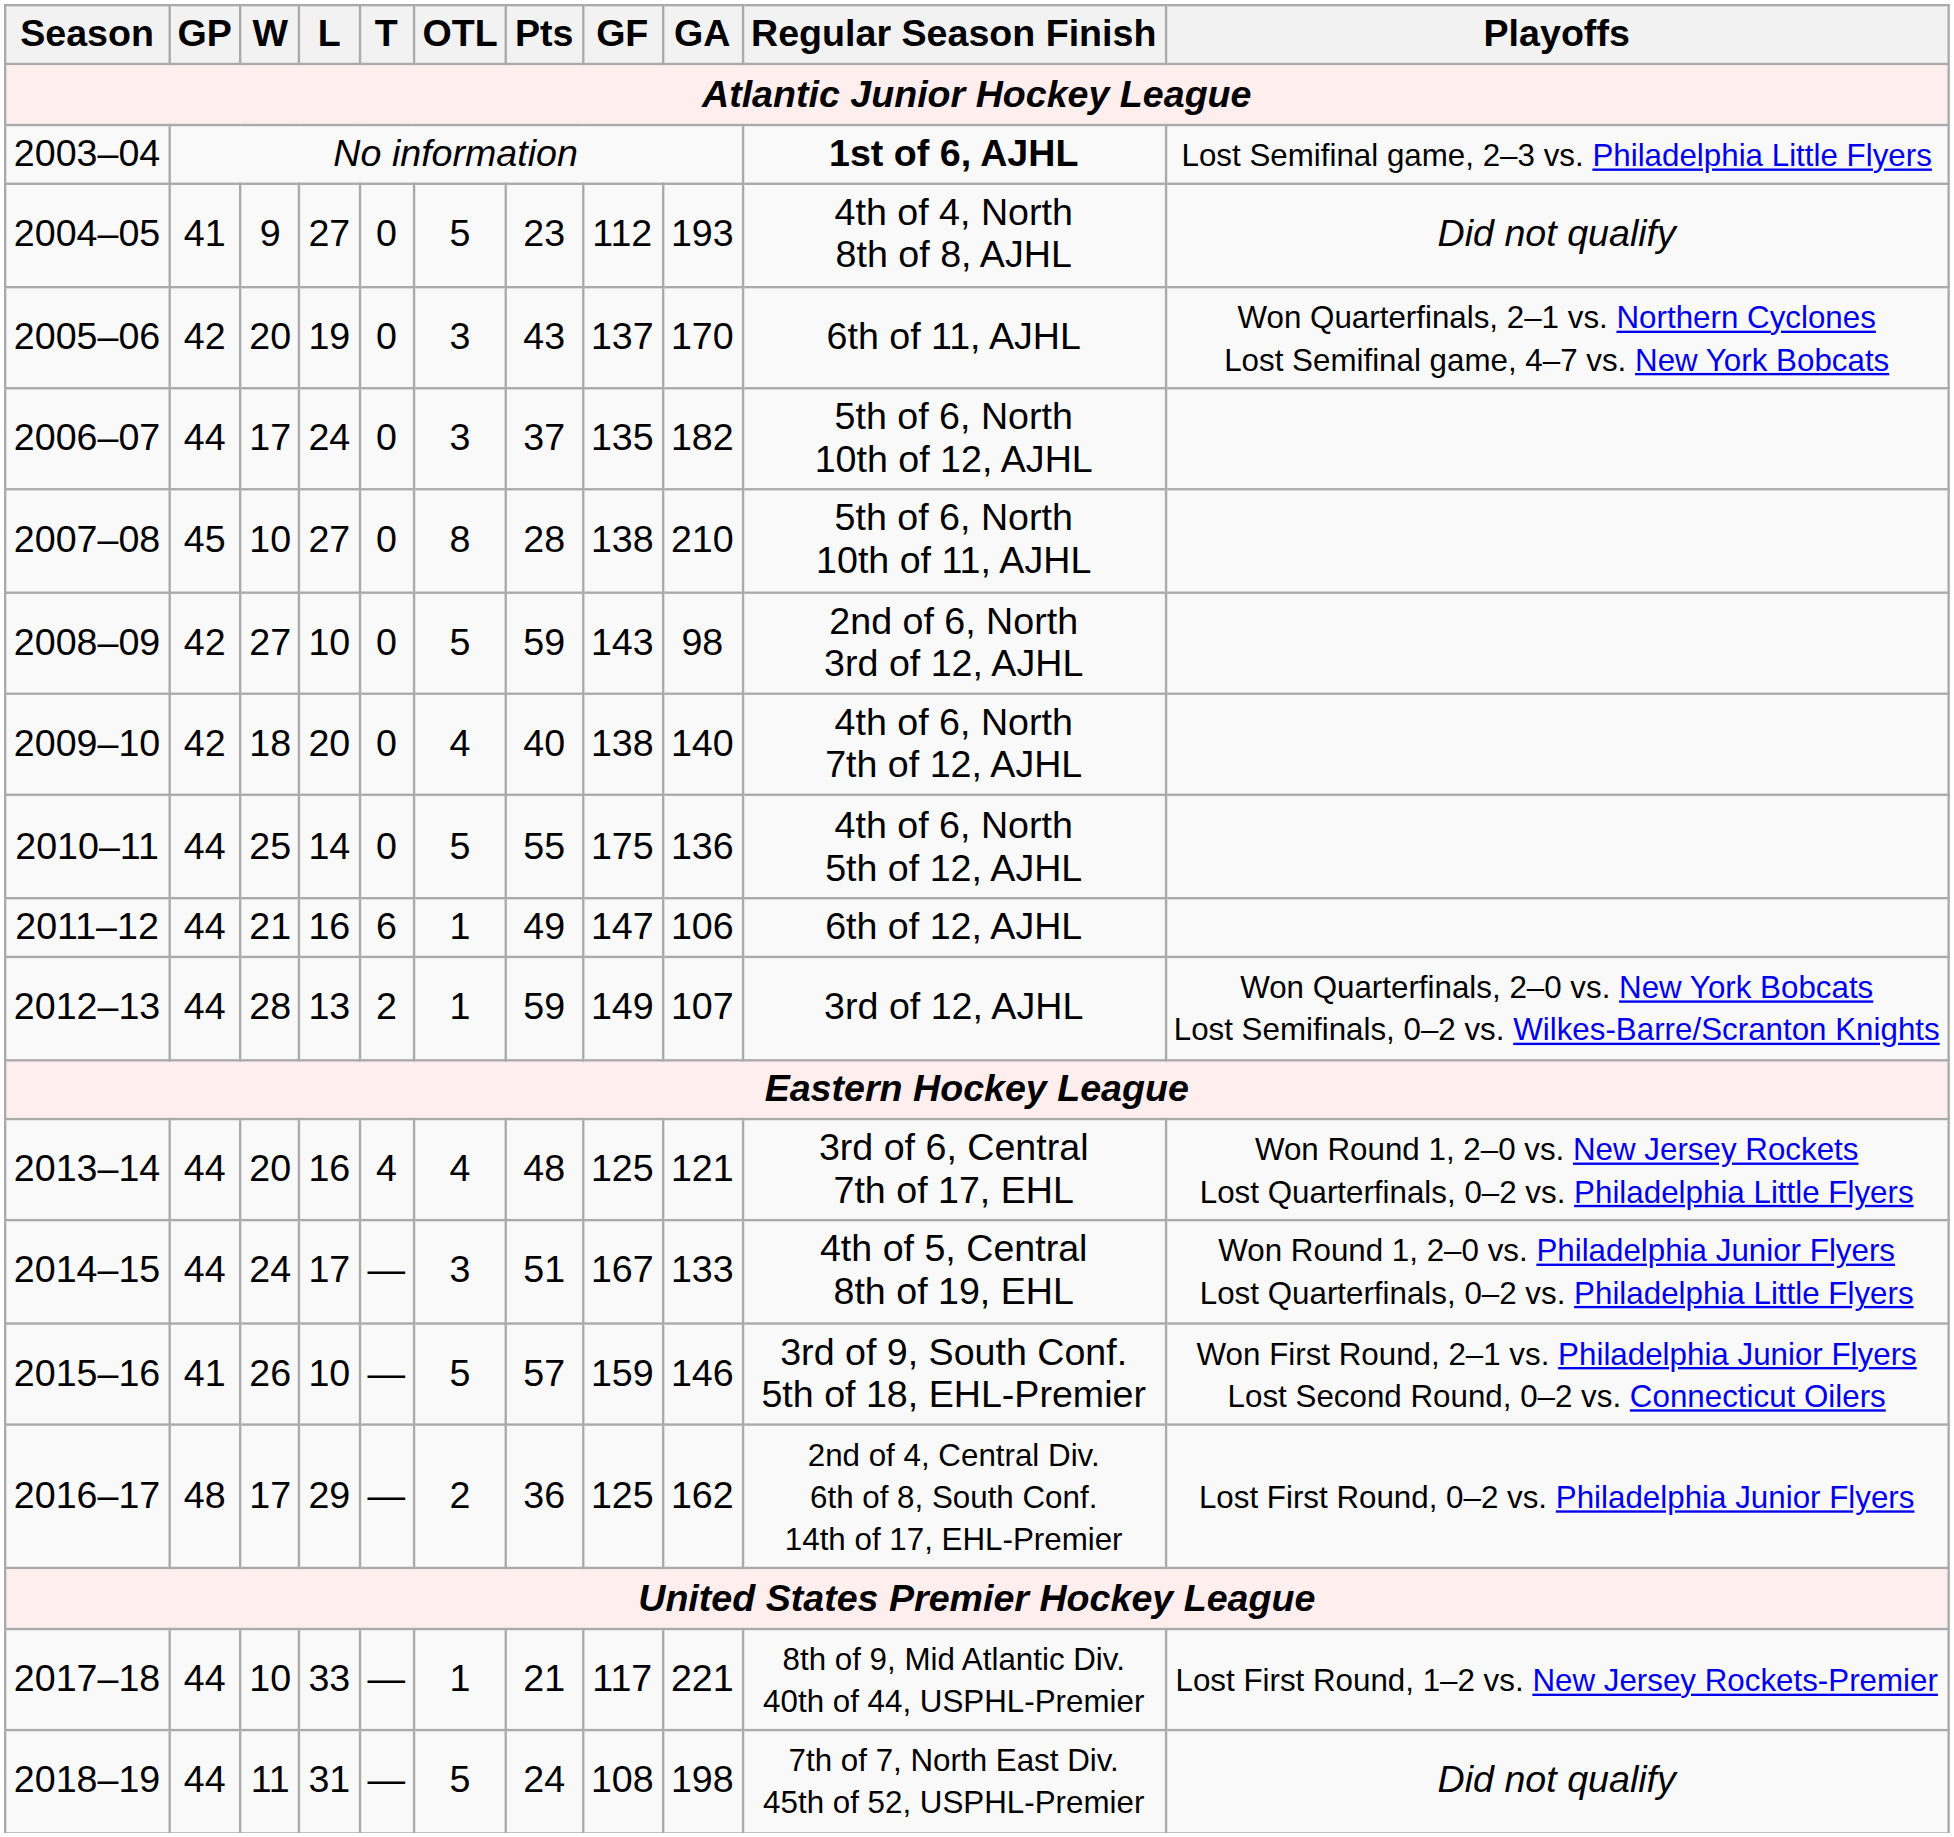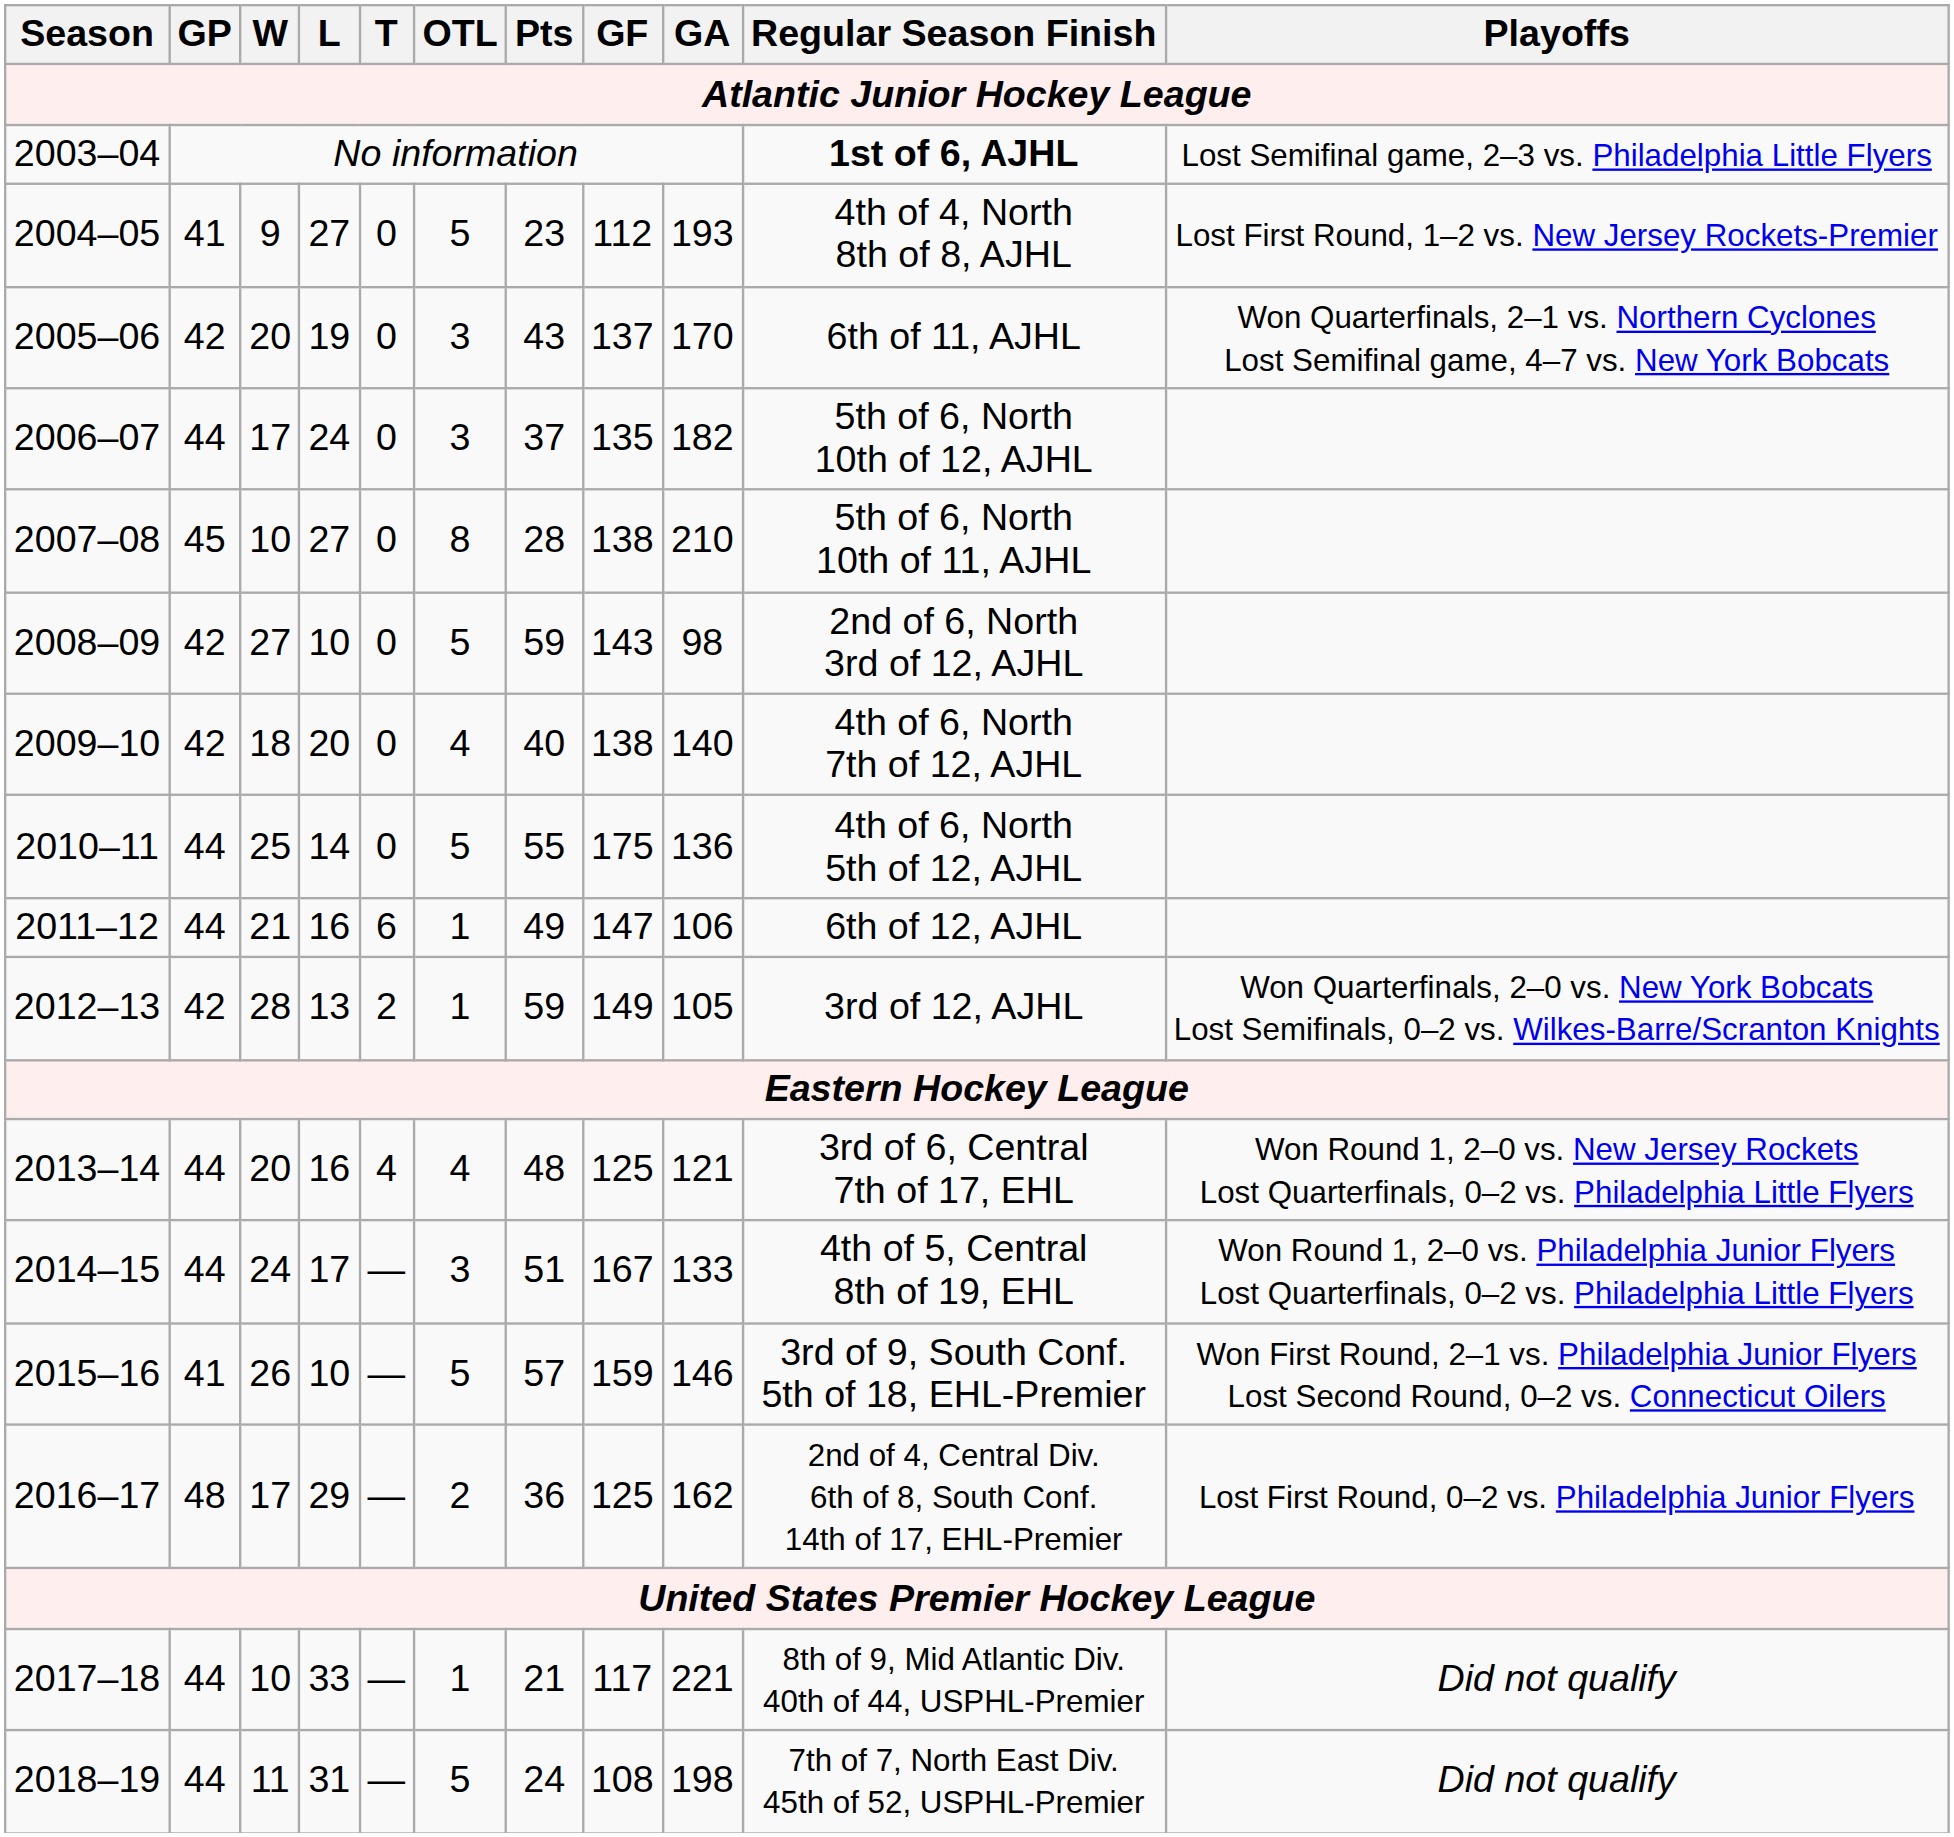 <table class="wikitable" style="text-align:center">
 <tr>
 <th>Season</th>
 <th>GP</th>
 <th>W</th>
 <th>L</th>
 <th>T</th>
 <th>OTL</th>
 <th>Pts</th>
 <th>GF</th>
 <th>GA</th>
 <th>Regular Season Finish</th>
 <th>Playoffs</th>
 </tr>
 <tr align="center" bgcolor="#ffeeee">
 <td colspan="11"><strong><em>Atlantic Junior Hockey League</em></strong></td>
 </tr>
 <tr>
 <td>2003–04</td>
 <td colspan=8><em>No information</em></td>
 <td><strong>1st of 6, AJHL</strong></td>
 <td><small>Lost Semifinal game, 2–3 vs. <a href='#'>Philadelphia Little Flyers</a></small></td>
 </tr>
 <tr>
 <td>2004–05</td>
 <td>41</td>
 <td>9</td>
 <td>27</td>
 <td>0</td>
 <td>5</td>
 <td>23</td>
 <td>112</td>
 <td>193</td>
 <td>4th of 4, North<br>8th of 8, AJHL</td>
-<td><em>Did not qualify</em></td>
+<td><small>Lost First Round, 1–2 vs. <a href='#'>New Jersey Rockets-Premier</a></small></td>
 </tr>
 <tr>
 <td>2005–06</td>
 <td>42</td>
 <td>20</td>
 <td>19</td>
 <td>0</td>
 <td>3</td>
 <td>43</td>
 <td>137</td>
 <td>170</td>
 <td>6th of 11, AJHL</td>
 <td><small>Won Quarterfinals, 2–1 vs. <a href='#'>Northern Cyclones</a><br>Lost Semifinal game, 4–7 vs. <a href='#'>New York Bobcats</a></small></td>
 </tr>
 <tr>
 <td>2006–07</td>
 <td>44</td>
 <td>17</td>
 <td>24</td>
 <td>0</td>
 <td>3</td>
 <td>37</td>
 <td>135</td>
 <td>182</td>
 <td>5th of 6, North<br>10th of 12, AJHL</td>
 <td></td>
 </tr>
 <tr>
 <td>2007–08</td>
 <td>45</td>
 <td>10</td>
 <td>27</td>
 <td>0</td>
 <td>8</td>
 <td>28</td>
 <td>138</td>
 <td>210</td>
 <td>5th of 6, North<br>10th of 11, AJHL</td>
 <td></td>
 </tr>
 <tr>
 <td>2008–09</td>
 <td>42</td>
 <td>27</td>
 <td>10</td>
 <td>0</td>
 <td>5</td>
 <td>59</td>
 <td>143</td>
 <td>98</td>
 <td>2nd of 6, North<br>3rd of 12, AJHL</td>
 <td></td>
 </tr>
 <tr>
 <td>2009–10</td>
 <td>42</td>
 <td>18</td>
 <td>20</td>
 <td>0</td>
 <td>4</td>
 <td>40</td>
 <td>138</td>
 <td>140</td>
 <td>4th of 6, North<br>7th of 12, AJHL</td>
 <td></td>
 </tr>
 <tr>
 <td>2010–11</td>
 <td>44</td>
 <td>25</td>
 <td>14</td>
 <td>0</td>
 <td>5</td>
 <td>55</td>
 <td>175</td>
 <td>136</td>
 <td>4th of 6, North<br>5th of 12, AJHL</td>
 <td></td>
 </tr>
 <tr>
 <td>2011–12</td>
 <td>44</td>
 <td>21</td>
 <td>16</td>
 <td>6</td>
 <td>1</td>
 <td>49</td>
 <td>147</td>
 <td>106</td>
 <td>6th of 12, AJHL</td>
 <td></td>
 </tr>
 <tr>
 <td>2012–13</td>
-<td>44</td>
+<td>42</td>
 <td>28</td>
 <td>13</td>
 <td>2</td>
 <td>1</td>
 <td>59</td>
 <td>149</td>
-<td>107</td>
+<td>105</td>
 <td>3rd of 12, AJHL</td>
 <td><small>Won Quarterfinals, 2–0 vs. <a href='#'>New York Bobcats</a><br>Lost Semifinals, 0–2 vs. <a href='#'>Wilkes-Barre/Scranton Knights</a></small></td>
 </tr>
 <tr align="center" bgcolor="#ffeeee">
 <td colspan="11"><strong><em>Eastern Hockey League</em></strong></td>
 </tr>
 <tr>
 <td>2013–14</td>
 <td>44</td>
 <td>20</td>
 <td>16</td>
 <td>4</td>
 <td>4</td>
 <td>48</td>
 <td>125</td>
 <td>121</td>
 <td>3rd of 6, Central<br>7th of 17, EHL</td>
 <td><small>Won Round 1, 2–0 vs. <a href='#'>New Jersey Rockets</a><br>Lost Quarterfinals, 0–2 vs. <a href='#'>Philadelphia Little Flyers</a></small></td>
 </tr>
 <tr>
 <td>2014–15</td>
 <td>44</td>
 <td>24</td>
 <td>17</td>
 <td>—</td>
 <td>3</td>
 <td>51</td>
 <td>167</td>
 <td>133</td>
 <td>4th of 5, Central<br>8th of 19, EHL</td>
 <td><small>Won Round 1, 2–0 vs. <a href='#'>Philadelphia Junior Flyers</a><br>Lost Quarterfinals, 0–2 vs. <a href='#'>Philadelphia Little Flyers</a></small></td>
 </tr>
 <tr>
 <td>2015–16</td>
 <td>41</td>
 <td>26</td>
 <td>10</td>
 <td>—</td>
 <td>5</td>
 <td>57</td>
 <td>159</td>
 <td>146</td>
 <td>3rd of 9, South Conf.<br>5th of 18, EHL-Premier</td>
 <td><small>Won First Round, 2–1 vs. <a href='#'>Philadelphia Junior Flyers</a><br>Lost Second Round, 0–2 vs. <a href='#'>Connecticut Oilers</a></small></td>
 </tr>
 <tr>
 <td>2016–17</td>
 <td>48</td>
 <td>17</td>
 <td>29</td>
 <td>—</td>
 <td>2</td>
 <td>36</td>
 <td>125</td>
 <td>162</td>
 <td><small>2nd of 4, Central Div.<br>6th of 8, South Conf.<br>14th of 17, EHL-Premier</small></td>
 <td><small>Lost First Round, 0–2 vs. <a href='#'>Philadelphia Junior Flyers</a></small></td>
 </tr>
 <tr align="center" bgcolor="#ffeeee">
 <td colspan="11"><strong><em>United States Premier Hockey League</em></strong></td>
 </tr>
 <tr>
 <td>2017–18</td>
 <td>44</td>
 <td>10</td>
 <td>33</td>
 <td>—</td>
 <td>1</td>
 <td>21</td>
 <td>117</td>
 <td>221</td>
 <td><small>8th of 9, Mid Atlantic Div.<br>40th of 44, USPHL-Premier</small></td>
-<td><small>Lost First Round, 1–2 vs. <a href='#'>New Jersey Rockets-Premier</a></small></td>
+<td><em>Did not qualify</em></td>
 </tr>
 <tr>
 <td>2018–19</td>
 <td>44</td>
 <td>11</td>
 <td>31</td>
 <td>—</td>
 <td>5</td>
 <td>24</td>
 <td>108</td>
 <td>198</td>
 <td><small>7th of 7, North East Div.<br>45th of 52, USPHL-Premier</small></td>
 <td><em>Did not qualify</em></td>
 </tr>
 </table>
